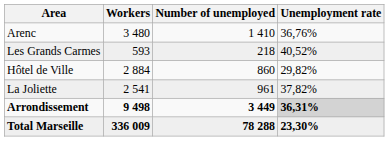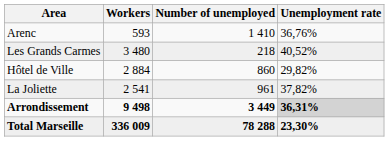 <table class=wikitable>
 <tr>
 <th>Area</th>
 <th>Workers</th>
 <th>Number of unemployed</th>
 <th>Unemployment rate</th>
 </tr>
 <tr>
 <td>Arenc</td>
-<td style="text-align:right;">3 480</td>
+<td style="text-align:right;">593</td>
 <td style="text-align:right;">1 410</td>
 <td>36,76%</td>
 </tr>
 <tr style="background:#EFEFEF">
 <td>Les Grands Carmes</td>
-<td style="text-align:right;">593</td>
+<td style="text-align:right;">3 480</td>
 <td style="text-align:right;">218</td>
 <td>40,52%</td>
 </tr>
 <tr>
 <td>Hôtel de Ville</td>
 <td style="text-align:right;">2 884</td>
 <td style="text-align:right;">860</td>
 <td>29,82%</td>
 </tr>
 <tr style="background:#EFEFEF">
 <td>La Joliette</td>
 <td style="text-align:right;">2 541</td>
 <td style="text-align:right;">961</td>
 <td>37,82%</td>
 </tr>
 <tr>
 <td><strong>Arrondissement</strong></td>
 <td style="text-align:right;"><strong>9 498</strong></td>
 <td style="text-align:right;"><strong>3 449</strong></td>
 <td style="background: lightgrey;"><strong>36,31%</strong></td>
 </tr>
 <tr style="background:#EFEFEF">
 <td><strong>Total Marseille</strong></td>
 <td style="text-align:right;"><strong>336 009</strong></td>
 <td style="text-align:right;"><strong>78 288</strong></td>
 <td><strong>23,30%</strong></td>
 </tr>
 </table>
